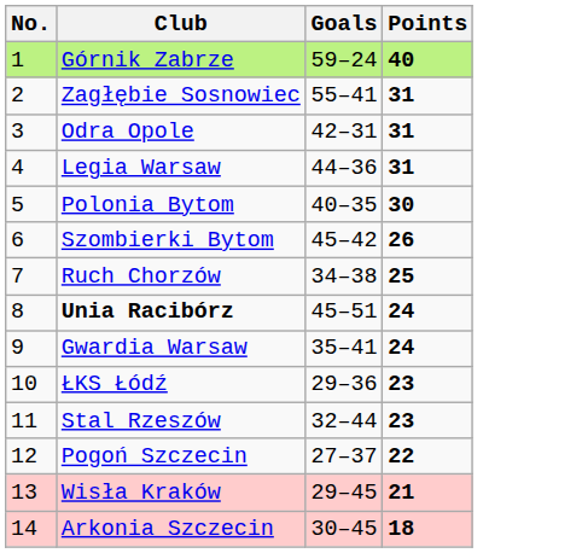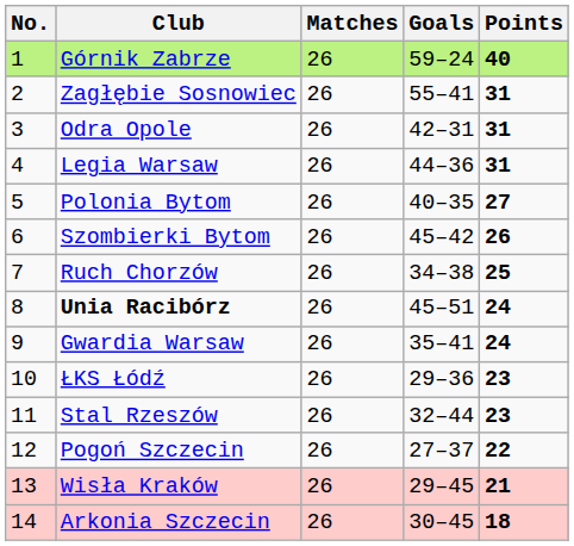 <table class="wikitable">
 <tr>
 <th scope="col">No.</th>
 <th scope="col">Club</th>
+<th scope="col">Matches</th>
 <th scope="col">Goals</th>
 <th scope="col">Points</th>
 </tr>
 <tr style="background-color:#bcf282;">
 <td>1</td>
 <td><a href='#'>Górnik Zabrze</a> </td>
+<td>26</td>
 <td>59–24</td>
 <td><strong>40</strong></td>
 </tr>
 <tr>
 <td>2</td>
 <td><a href='#'>Zagłębie Sosnowiec</a> </td>
+<td>26</td>
 <td>55–41</td>
 <td><strong>31</strong></td>
 </tr>
 <tr>
 <td>3</td>
 <td><a href='#'>Odra Opole</a> </td>
+<td>26</td>
 <td>42–31</td>
 <td><strong>31</strong></td>
 </tr>
 <tr>
 <td>4</td>
 <td><a href='#'>Legia Warsaw</a></td>
+<td>26</td>
 <td>44–36</td>
 <td><strong>31</strong></td>
 </tr>
 <tr>
 <td>5</td>
 <td><a href='#'>Polonia Bytom</a></td>
+<td>26</td>
 <td>40–35</td>
-<td><strong>30</strong></td>
+<td><strong>27</strong></td>
 </tr>
 <tr>
 <td>6</td>
 <td><a href='#'>Szombierki Bytom</a></td>
+<td>26</td>
 <td>45–42</td>
 <td><strong>26</strong></td>
 </tr>
 <tr>
 <td>7</td>
 <td><a href='#'>Ruch Chorzów</a></td>
+<td>26</td>
 <td>34–38</td>
 <td><strong>25</strong></td>
 </tr>
 <tr>
 <td>8</td>
 <td><strong>Unia Racibórz</strong></td>
+<td>26</td>
 <td>45–51</td>
 <td><strong>24</strong></td>
 </tr>
 <tr>
 <td>9</td>
 <td><a href='#'>Gwardia Warsaw</a></td>
+<td>26</td>
 <td>35–41</td>
 <td><strong>24</strong></td>
 </tr>
 <tr>
 <td>10</td>
 <td><a href='#'>ŁKS Łódź</a></td>
+<td>26</td>
 <td>29–36</td>
 <td><strong>23</strong></td>
 </tr>
 <tr>
 <td>11</td>
 <td><a href='#'>Stal Rzeszów</a></td>
+<td>26</td>
 <td>32–44</td>
 <td><strong>23</strong></td>
 </tr>
 <tr>
 <td>12</td>
 <td><a href='#'>Pogoń Szczecin</a></td>
+<td>26</td>
 <td>27–37</td>
 <td><strong>22</strong></td>
 </tr>
 <tr style="background-color:#fcc;">
 <td>13</td>
 <td><a href='#'>Wisła Kraków</a></td>
+<td>26</td>
 <td>29–45</td>
 <td><strong>21</strong></td>
 </tr>
 <tr style="background-color:#fcc;">
 <td>14</td>
 <td><a href='#'>Arkonia Szczecin</a></td>
+<td>26</td>
 <td>30–45</td>
 <td><strong>18</strong></td>
 </tr>
 </table>
